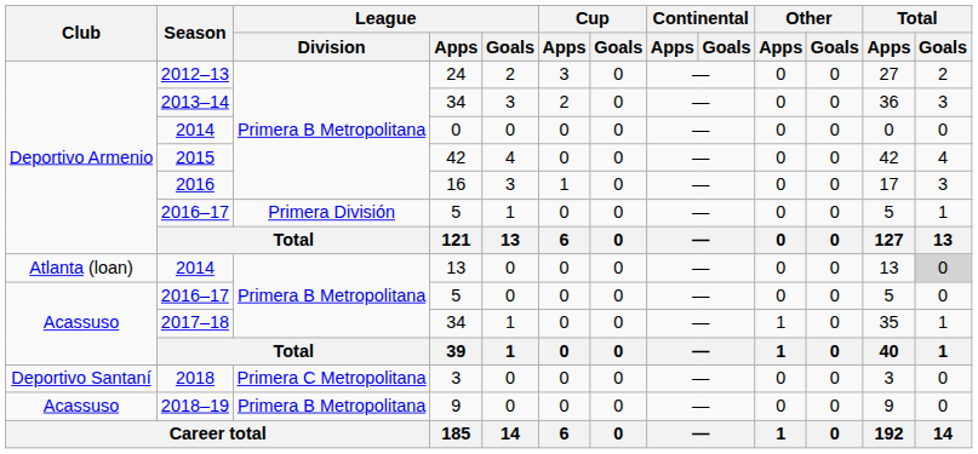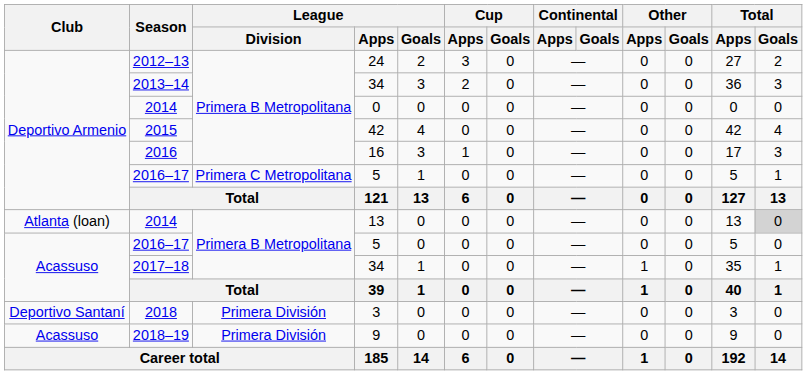 <table class="wikitable" style="text-align:center">
 <tr>
 <th rowspan="2">Club</th>
 <th rowspan="2">Season</th>
 <th colspan="3">League</th>
 <th colspan="2">Cup</th>
 <th colspan="2">Continental</th>
 <th colspan="2">Other</th>
 <th colspan="2">Total</th>
 </tr>
 <tr>
 <th>Division</th>
 <th>Apps</th>
 <th>Goals</th>
 <th>Apps</th>
 <th>Goals</th>
 <th>Apps</th>
 <th>Goals</th>
 <th>Apps</th>
 <th>Goals</th>
 <th>Apps</th>
 <th>Goals</th>
 </tr>
 <tr>
 <td rowspan="7"><a href='#'>Deportivo Armenio</a></td>
 <td><a href='#'>2012–13</a></td>
 <td rowspan="5"><a href='#'>Primera B Metropolitana</a></td>
 <td>24</td>
 <td>2</td>
 <td>3</td>
 <td>0</td>
 <td colspan="2">—</td>
 <td>0</td>
 <td>0</td>
 <td>27</td>
 <td>2</td>
 </tr>
 <tr>
 <td><a href='#'>2013–14</a></td>
 <td>34</td>
 <td>3</td>
 <td>2</td>
 <td>0</td>
 <td colspan="2">—</td>
 <td>0</td>
 <td>0</td>
 <td>36</td>
 <td>3</td>
 </tr>
 <tr>
 <td><a href='#'>2014</a></td>
 <td>0</td>
 <td>0</td>
 <td>0</td>
 <td>0</td>
 <td colspan="2">—</td>
 <td>0</td>
 <td>0</td>
 <td>0</td>
 <td>0</td>
 </tr>
 <tr>
 <td><a href='#'>2015</a></td>
 <td>42</td>
 <td>4</td>
 <td>0</td>
 <td>0</td>
 <td colspan="2">—</td>
 <td>0</td>
 <td>0</td>
 <td>42</td>
 <td>4</td>
 </tr>
 <tr>
 <td><a href='#'>2016</a></td>
 <td>16</td>
 <td>3</td>
 <td>1</td>
 <td>0</td>
 <td colspan="2">—</td>
 <td>0</td>
 <td>0</td>
 <td>17</td>
 <td>3</td>
 </tr>
 <tr>
 <td><a href='#'>2016–17</a></td>
-<td rowspan="1"><a href='#'>Primera División</a></td>
+<td rowspan="1"><a href='#'>Primera C Metropolitana</a></td>
 <td>5</td>
 <td>1</td>
 <td>0</td>
 <td>0</td>
 <td colspan="2">—</td>
 <td>0</td>
 <td>0</td>
 <td>5</td>
 <td>1</td>
 </tr>
 <tr>
 <th colspan="2">Total</th>
 <th>121</th>
 <th>13</th>
 <th>6</th>
 <th>0</th>
 <th colspan="2">—</th>
 <th>0</th>
 <th>0</th>
 <th>127</th>
 <th>13</th>
 </tr>
 <tr>
 <td rowspan="1"><a href='#'>Atlanta</a> (loan)</td>
 <td><a href='#'>2014</a></td>
 <td rowspan="3"><a href='#'>Primera B Metropolitana</a></td>
 <td>13</td>
 <td>0</td>
 <td>0</td>
 <td>0</td>
 <td colspan="2">—</td>
 <td>0</td>
 <td>0</td>
 <td>13</td>
 <td style="background: lightgrey;">0</td>
 </tr>
 <tr>
 <td rowspan="3"><a href='#'>Acassuso</a></td>
 <td><a href='#'>2016–17</a></td>
 <td>5</td>
 <td>0</td>
 <td>0</td>
 <td>0</td>
 <td colspan="2">—</td>
 <td>0</td>
 <td>0</td>
 <td>5</td>
 <td>0</td>
 </tr>
 <tr>
 <td><a href='#'>2017–18</a></td>
 <td>34</td>
 <td>1</td>
 <td>0</td>
 <td>0</td>
 <td colspan="2">—</td>
 <td>1</td>
 <td>0</td>
 <td>35</td>
 <td>1</td>
 </tr>
 <tr>
 <th colspan="2">Total</th>
 <th>39</th>
 <th>1</th>
 <th>0</th>
 <th>0</th>
 <th colspan="2">—</th>
 <th>1</th>
 <th>0</th>
 <th>40</th>
 <th>1</th>
 </tr>
 <tr>
 <td rowspan="1"><a href='#'>Deportivo Santaní</a></td>
 <td><a href='#'>2018</a></td>
-<td rowspan="1"><a href='#'>Primera C Metropolitana</a></td>
+<td rowspan="1"><a href='#'>Primera División</a></td>
 <td>3</td>
 <td>0</td>
 <td>0</td>
 <td>0</td>
 <td colspan="2">—</td>
 <td>0</td>
 <td>0</td>
 <td>3</td>
 <td>0</td>
 </tr>
 <tr>
 <td rowspan="1"><a href='#'>Acassuso</a></td>
 <td><a href='#'>2018–19</a></td>
-<td rowspan="1"><a href='#'>Primera B Metropolitana</a></td>
+<td rowspan="1"><a href='#'>Primera División</a></td>
 <td>9</td>
 <td>0</td>
 <td>0</td>
 <td>0</td>
 <td colspan="2">—</td>
 <td>0</td>
 <td>0</td>
 <td>9</td>
 <td>0</td>
 </tr>
 <tr>
 <th colspan="3">Career total</th>
 <th>185</th>
 <th>14</th>
 <th>6</th>
 <th>0</th>
 <th colspan="2">—</th>
 <th>1</th>
 <th>0</th>
 <th>192</th>
 <th>14</th>
 </tr>
 </table>
